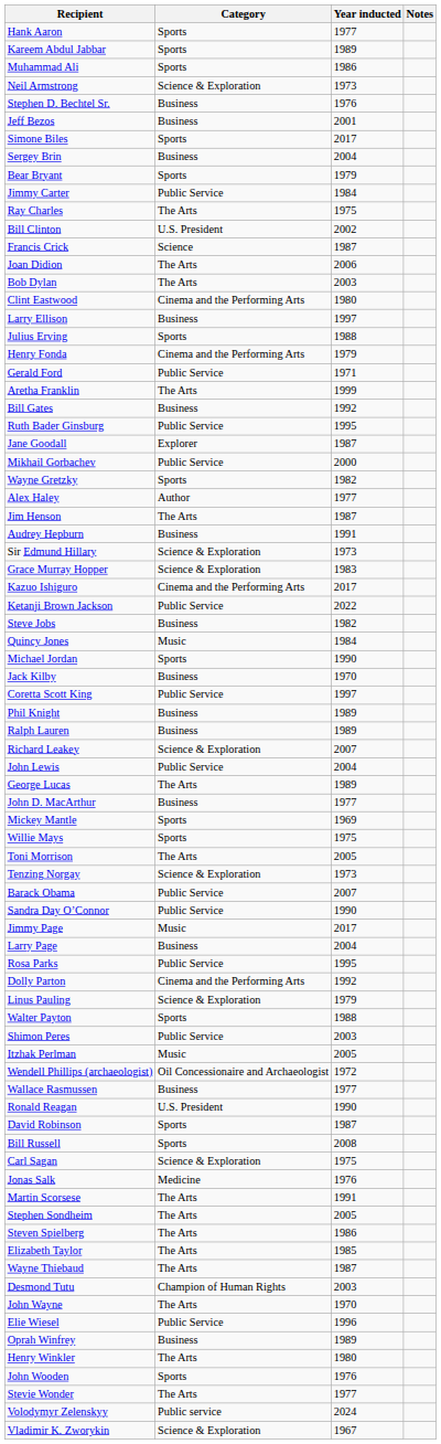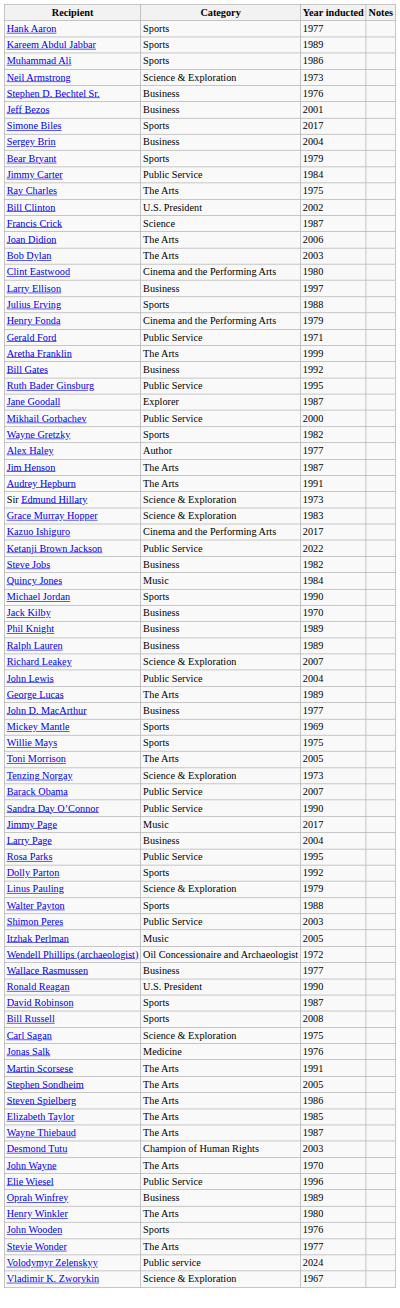 <table class="wikitable sortable plainrowheaders">
 <tr>
 <th scope="col">Recipient</th>
 <th scope="col">Category</th>
 <th scope="col">Year inducted</th>
 <th scope="col" class="unsortable">Notes</th>
 </tr>
 <tr>
 <td><a href='#'>Hank Aaron</a></td>
 <td>Sports</td>
 <td>1977</td>
 <td></td>
 </tr>
 <tr>
 <td><a href='#'>Kareem Abdul Jabbar</a></td>
 <td>Sports</td>
 <td>1989</td>
 <td></td>
 </tr>
 <tr>
 <td><a href='#'>Muhammad Ali</a></td>
 <td>Sports</td>
 <td>1986</td>
 <td></td>
 </tr>
 <tr>
 <td><a href='#'>Neil Armstrong</a></td>
 <td>Science & Exploration</td>
 <td>1973</td>
 <td></td>
 </tr>
 <tr>
 <td><a href='#'>Stephen D. Bechtel Sr.</a></td>
 <td>Business</td>
 <td>1976</td>
 <td></td>
 </tr>
 <tr>
 <td><a href='#'>Jeff Bezos</a></td>
 <td>Business</td>
 <td>2001</td>
 <td></td>
 </tr>
 <tr>
 <td><a href='#'>Simone Biles</a></td>
 <td>Sports</td>
 <td>2017</td>
 <td></td>
 </tr>
 <tr>
 <td><a href='#'>Sergey Brin</a></td>
 <td>Business</td>
 <td>2004</td>
 <td></td>
 </tr>
 <tr>
 <td><a href='#'>Bear Bryant</a></td>
 <td>Sports</td>
 <td>1979</td>
 <td></td>
 </tr>
 <tr>
 <td><a href='#'>Jimmy Carter</a></td>
 <td>Public Service</td>
 <td>1984</td>
 <td></td>
 </tr>
 <tr>
 <td><a href='#'>Ray Charles</a></td>
 <td>The Arts</td>
 <td>1975</td>
 <td></td>
 </tr>
 <tr>
 <td><a href='#'>Bill Clinton</a></td>
 <td>U.S. President</td>
 <td>2002</td>
 <td></td>
 </tr>
 <tr>
 <td><a href='#'>Francis Crick</a></td>
 <td>Science</td>
 <td>1987</td>
 <td></td>
 </tr>
 <tr>
 <td><a href='#'>Joan Didion</a></td>
 <td>The Arts</td>
 <td>2006</td>
 <td></td>
 </tr>
 <tr>
 <td><a href='#'>Bob Dylan</a></td>
 <td>The Arts</td>
 <td>2003</td>
 <td></td>
 </tr>
 <tr>
 <td><a href='#'>Clint Eastwood</a></td>
 <td>Cinema and the Performing Arts</td>
 <td>1980</td>
 <td></td>
 </tr>
 <tr>
 <td><a href='#'>Larry Ellison</a></td>
 <td>Business</td>
 <td>1997</td>
 <td></td>
 </tr>
 <tr>
 <td><a href='#'>Julius Erving</a></td>
 <td>Sports</td>
 <td>1988</td>
 <td></td>
 </tr>
 <tr>
 <td><a href='#'>Henry Fonda</a></td>
 <td>Cinema and the Performing Arts</td>
 <td>1979</td>
 <td></td>
 </tr>
 <tr>
 <td><a href='#'>Gerald Ford</a></td>
 <td>Public Service</td>
 <td>1971</td>
 <td></td>
 </tr>
 <tr>
 <td><a href='#'>Aretha Franklin</a></td>
 <td>The Arts</td>
 <td>1999</td>
 <td></td>
 </tr>
 <tr>
 <td><a href='#'>Bill Gates</a></td>
 <td>Business</td>
 <td>1992</td>
 <td></td>
 </tr>
 <tr>
 <td><a href='#'>Ruth Bader Ginsburg</a></td>
 <td>Public Service</td>
 <td>1995</td>
 <td></td>
 </tr>
 <tr>
 <td><a href='#'>Jane Goodall</a></td>
 <td>Explorer</td>
 <td>1987</td>
 <td></td>
 </tr>
 <tr>
 <td><a href='#'>Mikhail Gorbachev</a></td>
 <td>Public Service</td>
 <td>2000</td>
 <td></td>
 </tr>
 <tr>
 <td><a href='#'>Wayne Gretzky</a></td>
 <td>Sports</td>
 <td>1982</td>
 <td></td>
 </tr>
 <tr>
 <td><a href='#'>Alex Haley</a></td>
 <td>Author</td>
 <td>1977</td>
 <td></td>
 </tr>
 <tr>
 <td><a href='#'>Jim Henson</a></td>
 <td>The Arts</td>
 <td>1987</td>
 <td></td>
 </tr>
 <tr>
 <td><a href='#'>Audrey Hepburn</a></td>
-<td>Business</td>
+<td>The Arts</td>
 <td>1991</td>
 <td></td>
 </tr>
 <tr>
 <td>Sir <a href='#'>Edmund Hillary</a></td>
 <td>Science & Exploration</td>
 <td>1973</td>
 <td></td>
 </tr>
 <tr>
 <td><a href='#'>Grace Murray Hopper</a></td>
 <td>Science & Exploration</td>
 <td>1983</td>
 <td></td>
 </tr>
 <tr>
 <td><a href='#'>Kazuo Ishiguro</a></td>
 <td>Cinema and the Performing Arts</td>
 <td>2017</td>
 <td></td>
 </tr>
 <tr>
 <td><a href='#'>Ketanji Brown Jackson</a></td>
 <td>Public Service</td>
 <td>2022</td>
 <td></td>
 </tr>
 <tr>
 <td><a href='#'>Steve Jobs</a></td>
 <td>Business</td>
 <td>1982</td>
 <td></td>
 </tr>
 <tr>
 <td><a href='#'>Quincy Jones</a></td>
 <td>Music</td>
 <td>1984</td>
 <td></td>
 </tr>
 <tr>
 <td><a href='#'>Michael Jordan</a></td>
 <td>Sports</td>
 <td>1990</td>
 <td></td>
 </tr>
 <tr>
 <td><a href='#'>Jack Kilby</a></td>
 <td>Business</td>
 <td>1970</td>
-<td></td>
-</tr>
-<tr>
-<td><a href='#'>Coretta Scott King</a></td>
-<td>Public Service</td>
-<td>1997</td>
 <td></td>
 </tr>
 <tr>
 <td><a href='#'>Phil Knight</a></td>
 <td>Business</td>
 <td>1989</td>
 <td></td>
 </tr>
 <tr>
 <td><a href='#'>Ralph Lauren</a></td>
 <td>Business</td>
 <td>1989</td>
 <td></td>
 </tr>
 <tr>
 <td><a href='#'>Richard Leakey</a></td>
 <td>Science & Exploration</td>
 <td>2007</td>
 <td></td>
 </tr>
 <tr>
 <td><a href='#'>John Lewis</a></td>
 <td>Public Service</td>
 <td>2004</td>
 <td></td>
 </tr>
 <tr>
 <td><a href='#'>George Lucas</a></td>
 <td>The Arts</td>
 <td>1989</td>
 <td></td>
 </tr>
 <tr>
 <td><a href='#'>John D. MacArthur</a></td>
 <td>Business</td>
 <td>1977</td>
 <td></td>
 </tr>
 <tr>
 <td><a href='#'>Mickey Mantle</a></td>
 <td>Sports</td>
 <td>1969</td>
 <td></td>
 </tr>
 <tr>
 <td><a href='#'>Willie Mays</a></td>
 <td>Sports</td>
 <td>1975</td>
 <td></td>
 </tr>
 <tr>
 <td><a href='#'>Toni Morrison</a></td>
 <td>The Arts</td>
 <td>2005</td>
 <td></td>
 </tr>
 <tr>
 <td><a href='#'>Tenzing Norgay</a></td>
 <td>Science & Exploration</td>
 <td>1973</td>
 <td></td>
 </tr>
 <tr>
 <td><a href='#'>Barack Obama</a></td>
 <td>Public Service</td>
 <td>2007</td>
 <td></td>
 </tr>
 <tr>
 <td><a href='#'>Sandra Day O’Connor</a></td>
 <td>Public Service</td>
 <td>1990</td>
 <td></td>
 </tr>
 <tr>
 <td><a href='#'>Jimmy Page</a></td>
 <td>Music</td>
 <td>2017</td>
 <td></td>
 </tr>
 <tr>
 <td><a href='#'>Larry Page</a></td>
 <td>Business</td>
 <td>2004</td>
 <td></td>
 </tr>
 <tr>
 <td><a href='#'>Rosa Parks</a></td>
 <td>Public Service</td>
 <td>1995</td>
 <td></td>
 </tr>
 <tr>
 <td><a href='#'>Dolly Parton</a></td>
-<td>Cinema and the Performing Arts</td>
+<td>Sports</td>
 <td>1992</td>
 <td></td>
 </tr>
 <tr>
 <td><a href='#'>Linus Pauling</a></td>
 <td>Science & Exploration</td>
 <td>1979</td>
 <td></td>
 </tr>
 <tr>
 <td><a href='#'>Walter Payton</a></td>
 <td>Sports</td>
 <td>1988</td>
 <td></td>
 </tr>
 <tr>
 <td><a href='#'>Shimon Peres</a></td>
 <td>Public Service</td>
 <td>2003</td>
 <td></td>
 </tr>
 <tr>
 <td><a href='#'>Itzhak Perlman</a></td>
 <td>Music</td>
 <td>2005</td>
 <td></td>
 </tr>
 <tr>
 <td><a href='#'>Wendell Phillips (archaeologist)</a></td>
 <td>Oil Concessionaire and Archaeologist</td>
 <td>1972</td>
 <td></td>
 </tr>
 <tr>
 <td><a href='#'>Wallace Rasmussen</a></td>
 <td>Business</td>
 <td>1977</td>
 <td></td>
 </tr>
 <tr>
 <td><a href='#'>Ronald Reagan</a></td>
 <td>U.S. President</td>
 <td>1990</td>
 <td></td>
 </tr>
 <tr>
 <td><a href='#'>David Robinson</a></td>
 <td>Sports</td>
 <td>1987</td>
 <td></td>
 </tr>
 <tr>
 <td><a href='#'>Bill Russell</a></td>
 <td>Sports</td>
 <td>2008</td>
 <td></td>
 </tr>
 <tr>
 <td><a href='#'>Carl Sagan</a></td>
 <td>Science & Exploration</td>
 <td>1975</td>
 <td></td>
 </tr>
 <tr>
 <td><a href='#'>Jonas Salk</a></td>
 <td>Medicine</td>
 <td>1976</td>
 <td></td>
 </tr>
 <tr>
 <td><a href='#'>Martin Scorsese</a></td>
 <td>The Arts</td>
 <td>1991</td>
 <td></td>
 </tr>
 <tr>
 <td><a href='#'>Stephen Sondheim</a></td>
 <td>The Arts</td>
 <td>2005</td>
 <td></td>
 </tr>
 <tr>
 <td><a href='#'>Steven Spielberg</a></td>
 <td>The Arts</td>
 <td>1986</td>
 <td></td>
 </tr>
 <tr>
 <td><a href='#'>Elizabeth Taylor</a></td>
 <td>The Arts</td>
 <td>1985</td>
 <td></td>
 </tr>
 <tr>
 <td><a href='#'>Wayne Thiebaud</a></td>
 <td>The Arts</td>
 <td>1987</td>
 <td></td>
 </tr>
 <tr>
 <td><a href='#'>Desmond Tutu</a></td>
 <td>Champion of Human Rights</td>
 <td>2003</td>
 <td></td>
 </tr>
 <tr>
 <td><a href='#'>John Wayne</a></td>
 <td>The Arts</td>
 <td>1970</td>
 <td></td>
 </tr>
 <tr>
 <td><a href='#'>Elie Wiesel</a></td>
 <td>Public Service</td>
 <td>1996</td>
 <td></td>
 </tr>
 <tr>
 <td><a href='#'>Oprah Winfrey</a></td>
 <td>Business</td>
 <td>1989</td>
 <td></td>
 </tr>
 <tr>
 <td><a href='#'>Henry Winkler</a></td>
 <td>The Arts</td>
 <td>1980</td>
 <td></td>
 </tr>
 <tr>
 <td><a href='#'>John Wooden</a></td>
 <td>Sports</td>
 <td>1976</td>
 <td></td>
 </tr>
 <tr>
 <td><a href='#'>Stevie Wonder</a></td>
 <td>The Arts</td>
 <td>1977</td>
 <td></td>
 </tr>
 <tr>
 <td><a href='#'>Volodymyr Zelenskyy</a></td>
 <td>Public service</td>
 <td>2024</td>
 <td></td>
 </tr>
 <tr>
 <td><a href='#'>Vladimir K. Zworykin</a></td>
 <td>Science & Exploration</td>
 <td>1967</td>
 <td></td>
 </tr>
 </table>
